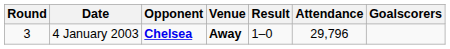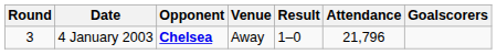 <table Class="wikitable">
 <tr>
 <th>Round</th>
 <th>Date</th>
 <th>Opponent</th>
 <th>Venue</th>
 <th>Result</th>
 <th>Attendance</th>
 <th>Goalscorers</th>
 </tr>
 <tr>
 <td style="text-align:center;">3</td>
 <td>4 January 2003</td>
 <td><strong><a href='#'>Chelsea</a></strong></td>
-<td><strong>Away</strong></td>
+<td>Away</td>
 <td>1–0</td>
-<td style="text-align:center;">29,796</td>
+<td style="text-align:center;">21,796</td>
 <td></td>
 </tr>
 </table>
